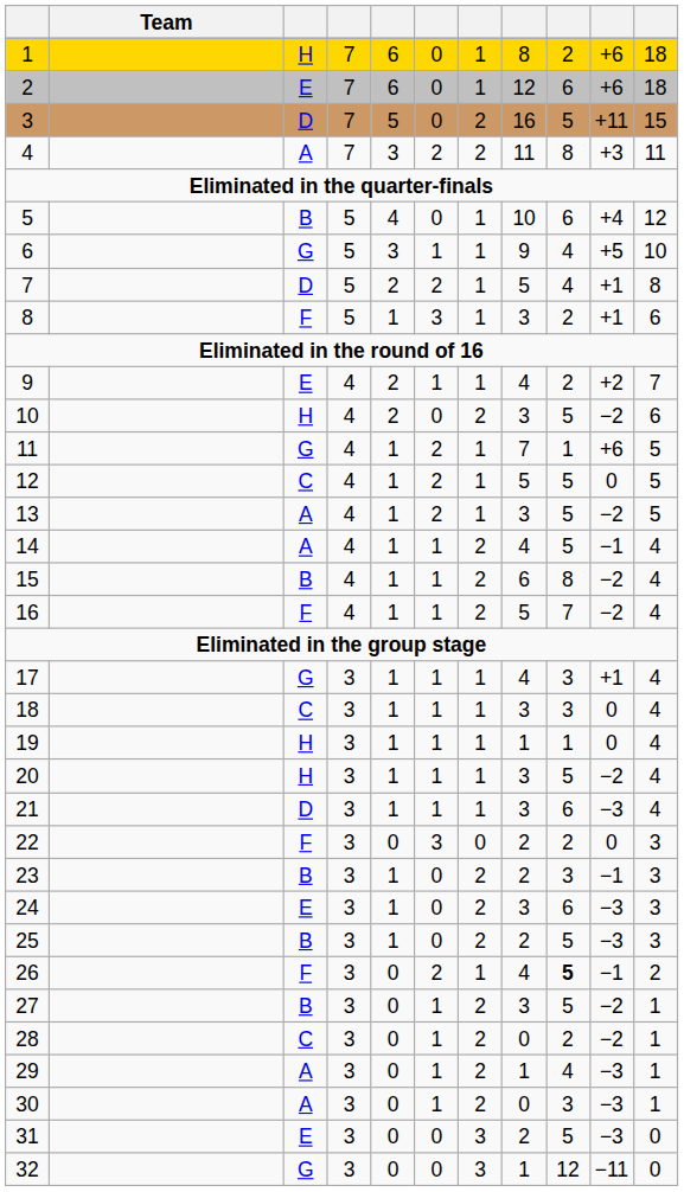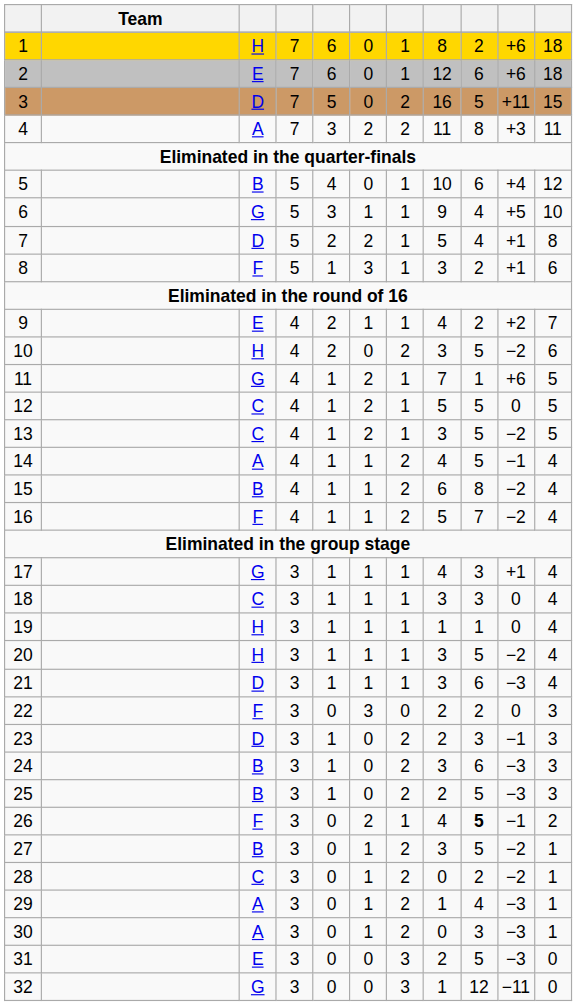 <table class="wikitable" style="font-size: 95%; text-align: center;">
 <tr>
 <th width=25></th>
 <th width=165>Team</th>
 <th width=25></th>
 <th width=25></th>
 <th width=25></th>
 <th width=25></th>
 <th width=25></th>
 <th width=25></th>
 <th width=25></th>
 <th width=25></th>
 <th width=25></th>
 </tr>
 <tr>
 </tr>
 <tr style="background-color:gold;">
 <td>1</td>
 <td style="text-align:left;"></td>
 <td><a href='#'>H</a></td>
 <td>7</td>
 <td>6</td>
 <td>0</td>
 <td>1</td>
 <td>8</td>
 <td>2</td>
 <td>+6</td>
 <td>18</td>
 </tr>
 <tr style="background-color:silver;">
 <td>2</td>
 <td style="text-align:left;"></td>
 <td><a href='#'>E</a></td>
 <td>7</td>
 <td>6</td>
 <td>0</td>
 <td>1</td>
 <td>12</td>
 <td>6</td>
 <td>+6</td>
 <td>18</td>
 </tr>
 <tr style="background-color:#c96;">
 <td>3</td>
 <td style="text-align:left;"></td>
 <td><a href='#'>D</a></td>
 <td>7</td>
 <td>5</td>
 <td>0</td>
 <td>2</td>
 <td>16</td>
 <td>5</td>
 <td>+11</td>
 <td>15</td>
 </tr>
 <tr>
 <td>4</td>
 <td style="text-align:left;"></td>
 <td><a href='#'>A</a></td>
 <td>7</td>
 <td>3</td>
 <td>2</td>
 <td>2</td>
 <td>11</td>
 <td>8</td>
 <td>+3</td>
 <td>11</td>
 </tr>
 <tr>
 <td colspan="11"><strong>Eliminated in the quarter-finals</strong></td>
 </tr>
 <tr>
 <td>5</td>
 <td style="text-align:left;"></td>
 <td><a href='#'>B</a></td>
 <td>5</td>
 <td>4</td>
 <td>0</td>
 <td>1</td>
 <td>10</td>
 <td>6</td>
 <td>+4</td>
 <td>12</td>
 </tr>
 <tr>
 <td>6</td>
 <td style="text-align:left;"></td>
 <td><a href='#'>G</a></td>
 <td>5</td>
 <td>3</td>
 <td>1</td>
 <td>1</td>
 <td>9</td>
 <td>4</td>
 <td>+5</td>
 <td>10</td>
 </tr>
 <tr>
 <td>7</td>
 <td style="text-align:left;"></td>
 <td><a href='#'>D</a></td>
 <td>5</td>
 <td>2</td>
 <td>2</td>
 <td>1</td>
 <td>5</td>
 <td>4</td>
 <td>+1</td>
 <td>8</td>
 </tr>
 <tr>
 <td>8</td>
 <td style="text-align:left;"></td>
 <td><a href='#'>F</a></td>
 <td>5</td>
 <td>1</td>
 <td>3</td>
 <td>1</td>
 <td>3</td>
 <td>2</td>
 <td>+1</td>
 <td>6</td>
 </tr>
 <tr>
 <td colspan="11"><strong>Eliminated in the round of 16</strong></td>
 </tr>
 <tr>
 <td>9</td>
 <td style="text-align:left;"></td>
 <td><a href='#'>E</a></td>
 <td>4</td>
 <td>2</td>
 <td>1</td>
 <td>1</td>
 <td>4</td>
 <td>2</td>
 <td>+2</td>
 <td>7</td>
 </tr>
 <tr>
 <td>10</td>
 <td style="text-align:left;"></td>
 <td><a href='#'>H</a></td>
 <td>4</td>
 <td>2</td>
 <td>0</td>
 <td>2</td>
 <td>3</td>
 <td>5</td>
 <td>−2</td>
 <td>6</td>
 </tr>
 <tr>
 <td>11</td>
 <td style="text-align:left;"></td>
 <td><a href='#'>G</a></td>
 <td>4</td>
 <td>1</td>
 <td>2</td>
 <td>1</td>
 <td>7</td>
 <td>1</td>
 <td>+6</td>
 <td>5</td>
 </tr>
 <tr>
 <td>12</td>
 <td style="text-align:left;"></td>
 <td><a href='#'>C</a></td>
 <td>4</td>
 <td>1</td>
 <td>2</td>
 <td>1</td>
 <td>5</td>
 <td>5</td>
 <td>0</td>
 <td>5</td>
 </tr>
 <tr>
 <td>13</td>
 <td style="text-align:left;"></td>
-<td><a href='#'>A</a></td>
+<td><a href='#'>C</a></td>
 <td>4</td>
 <td>1</td>
 <td>2</td>
 <td>1</td>
 <td>3</td>
 <td>5</td>
 <td>−2</td>
 <td>5</td>
 </tr>
 <tr>
 <td>14</td>
 <td style="text-align:left;"></td>
 <td><a href='#'>A</a></td>
 <td>4</td>
 <td>1</td>
 <td>1</td>
 <td>2</td>
 <td>4</td>
 <td>5</td>
 <td>−1</td>
 <td>4</td>
 </tr>
 <tr>
 <td>15</td>
 <td style="text-align:left;"></td>
 <td><a href='#'>B</a></td>
 <td>4</td>
 <td>1</td>
 <td>1</td>
 <td>2</td>
 <td>6</td>
 <td>8</td>
 <td>−2</td>
 <td>4</td>
 </tr>
 <tr>
 <td>16</td>
 <td style="text-align:left;"></td>
 <td><a href='#'>F</a></td>
 <td>4</td>
 <td>1</td>
 <td>1</td>
 <td>2</td>
 <td>5</td>
 <td>7</td>
 <td>−2</td>
 <td>4</td>
 </tr>
 <tr>
 <td colspan="11"><strong>Eliminated in the group stage</strong></td>
 </tr>
 <tr>
 <td>17</td>
 <td style="text-align:left;"></td>
 <td><a href='#'>G</a></td>
 <td>3</td>
 <td>1</td>
 <td>1</td>
 <td>1</td>
 <td>4</td>
 <td>3</td>
 <td>+1</td>
 <td>4</td>
 </tr>
 <tr>
 <td>18</td>
 <td style="text-align:left;"></td>
 <td><a href='#'>C</a></td>
 <td>3</td>
 <td>1</td>
 <td>1</td>
 <td>1</td>
 <td>3</td>
 <td>3</td>
 <td>0</td>
 <td>4</td>
 </tr>
 <tr>
 <td>19</td>
 <td style="text-align:left;"></td>
 <td><a href='#'>H</a></td>
 <td>3</td>
 <td>1</td>
 <td>1</td>
 <td>1</td>
 <td>1</td>
 <td>1</td>
 <td>0</td>
 <td>4</td>
 </tr>
 <tr>
 <td>20</td>
 <td style="text-align:left;"></td>
 <td><a href='#'>H</a></td>
 <td>3</td>
 <td>1</td>
 <td>1</td>
 <td>1</td>
 <td>3</td>
 <td>5</td>
 <td>−2</td>
 <td>4</td>
 </tr>
 <tr>
 <td>21</td>
 <td style="text-align:left;"></td>
 <td><a href='#'>D</a></td>
 <td>3</td>
 <td>1</td>
 <td>1</td>
 <td>1</td>
 <td>3</td>
 <td>6</td>
 <td>−3</td>
 <td>4</td>
 </tr>
 <tr>
 <td>22</td>
 <td style="text-align:left;"></td>
 <td><a href='#'>F</a></td>
 <td>3</td>
 <td>0</td>
 <td>3</td>
 <td>0</td>
 <td>2</td>
 <td>2</td>
 <td>0</td>
 <td>3</td>
 </tr>
 <tr>
 <td>23</td>
 <td style="text-align:left;"></td>
-<td><a href='#'>B</a></td>
+<td><a href='#'>D</a></td>
 <td>3</td>
 <td>1</td>
 <td>0</td>
 <td>2</td>
 <td>2</td>
 <td>3</td>
 <td>−1</td>
 <td>3</td>
 </tr>
 <tr>
 <td>24</td>
 <td style="text-align:left;"></td>
-<td><a href='#'>E</a></td>
+<td><a href='#'>B</a></td>
 <td>3</td>
 <td>1</td>
 <td>0</td>
 <td>2</td>
 <td>3</td>
 <td>6</td>
 <td>−3</td>
 <td>3</td>
 </tr>
 <tr>
 <td>25</td>
 <td style="text-align:left;"></td>
 <td><a href='#'>B</a></td>
 <td>3</td>
 <td>1</td>
 <td>0</td>
 <td>2</td>
 <td>2</td>
 <td>5</td>
 <td>−3</td>
 <td>3</td>
 </tr>
 <tr>
 <td>26</td>
 <td style="text-align:left;"></td>
 <td><a href='#'>F</a></td>
 <td>3</td>
 <td>0</td>
 <td>2</td>
 <td>1</td>
 <td>4</td>
 <td><strong>5</strong></td>
 <td>−1</td>
 <td>2</td>
 </tr>
 <tr>
 <td>27</td>
 <td style="text-align:left;"></td>
 <td><a href='#'>B</a></td>
 <td>3</td>
 <td>0</td>
 <td>1</td>
 <td>2</td>
 <td>3</td>
 <td>5</td>
 <td>−2</td>
 <td>1</td>
 </tr>
 <tr>
 <td>28</td>
 <td style="text-align:left;"></td>
 <td><a href='#'>C</a></td>
 <td>3</td>
 <td>0</td>
 <td>1</td>
 <td>2</td>
 <td>0</td>
 <td>2</td>
 <td>−2</td>
 <td>1</td>
 </tr>
 <tr>
 <td>29</td>
 <td style="text-align:left;"></td>
 <td><a href='#'>A</a></td>
 <td>3</td>
 <td>0</td>
 <td>1</td>
 <td>2</td>
 <td>1</td>
 <td>4</td>
 <td>−3</td>
 <td>1</td>
 </tr>
 <tr>
 <td>30</td>
 <td style="text-align:left;"></td>
 <td><a href='#'>A</a></td>
 <td>3</td>
 <td>0</td>
 <td>1</td>
 <td>2</td>
 <td>0</td>
 <td>3</td>
 <td>−3</td>
 <td>1</td>
 </tr>
 <tr>
 <td>31</td>
 <td style="text-align:left;"></td>
 <td><a href='#'>E</a></td>
 <td>3</td>
 <td>0</td>
 <td>0</td>
 <td>3</td>
 <td>2</td>
 <td>5</td>
 <td>−3</td>
 <td>0</td>
 </tr>
 <tr>
 <td>32</td>
 <td style="text-align:left;"></td>
 <td><a href='#'>G</a></td>
 <td>3</td>
 <td>0</td>
 <td>0</td>
 <td>3</td>
 <td>1</td>
 <td>12</td>
 <td>−11</td>
 <td>0</td>
 </tr>
 </table>
